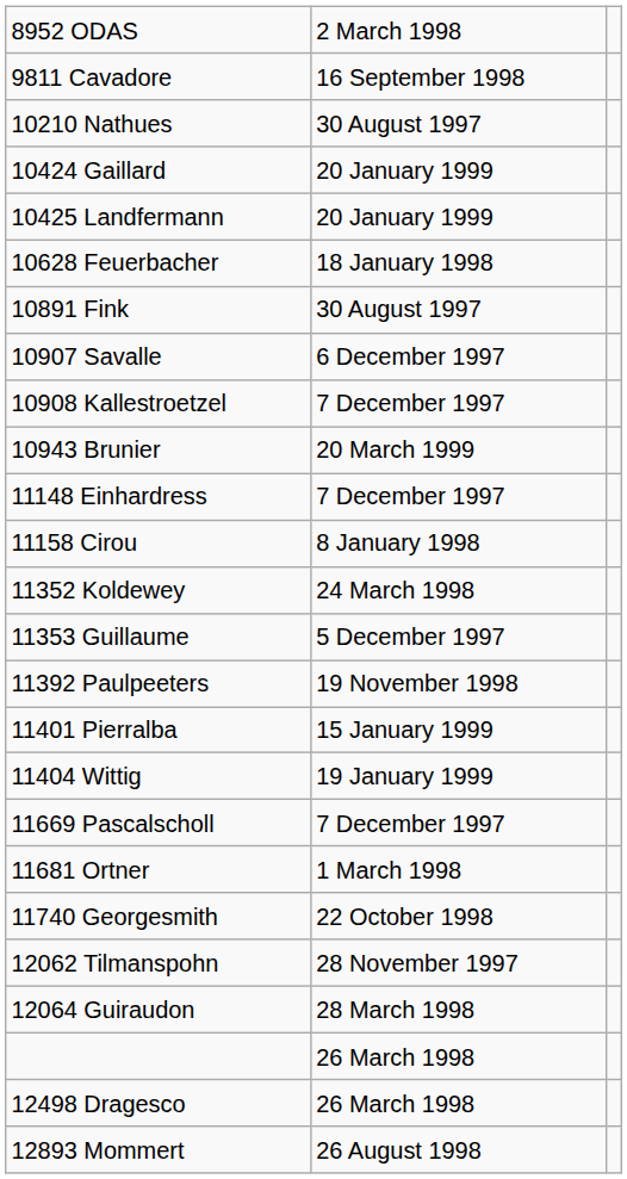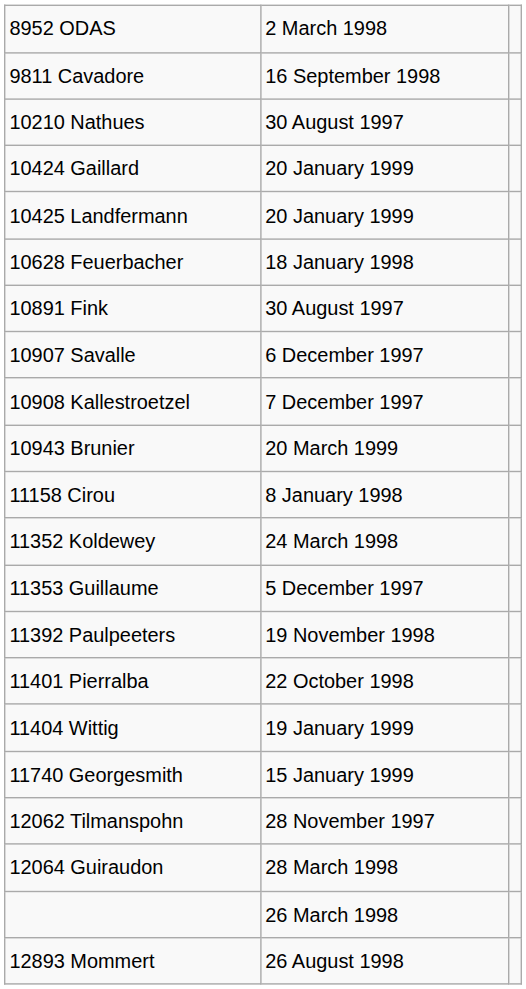 <table class="wikitable" style="font-size: 89%; float: left; width: 26em; margin-right: 1em; height: 700px">
 <tr>
 <td>8952 ODAS</td>
 <td>2 March 1998</td>
 <td></td>
 </tr>
 <tr>
 <td>9811 Cavadore</td>
 <td>16 September 1998</td>
 <td></td>
 </tr>
 <tr>
 <td>10210 Nathues</td>
 <td>30 August 1997</td>
 <td></td>
 </tr>
 <tr>
 <td>10424 Gaillard</td>
 <td>20 January 1999</td>
 <td></td>
 </tr>
 <tr>
 <td>10425 Landfermann</td>
 <td>20 January 1999</td>
 <td></td>
 </tr>
 <tr>
 <td>10628 Feuerbacher</td>
 <td>18 January 1998</td>
 <td></td>
 </tr>
 <tr>
 <td>10891 Fink</td>
 <td>30 August 1997</td>
 <td></td>
 </tr>
 <tr>
 <td>10907 Savalle</td>
 <td>6 December 1997</td>
 <td></td>
 </tr>
 <tr>
 <td>10908 Kallestroetzel</td>
 <td>7 December 1997</td>
 <td></td>
 </tr>
 <tr>
 <td>10943 Brunier</td>
 <td>20 March 1999</td>
 <td></td>
 </tr>
 <tr>
-<td>11148 Einhardress</td>
-<td>7 December 1997</td>
-<td></td>
-</tr>
-<tr>
 <td>11158 Cirou</td>
 <td>8 January 1998</td>
 <td></td>
 </tr>
 <tr>
 <td>11352 Koldewey</td>
 <td>24 March 1998</td>
 <td></td>
 </tr>
 <tr>
 <td>11353 Guillaume</td>
 <td>5 December 1997</td>
 <td></td>
 </tr>
 <tr>
 <td>11392 Paulpeeters</td>
 <td>19 November 1998</td>
 <td></td>
 </tr>
 <tr>
 <td>11401 Pierralba</td>
-<td>15 January 1999</td>
+<td>22 October 1998</td>
 <td></td>
 </tr>
 <tr>
 <td>11404 Wittig</td>
 <td>19 January 1999</td>
 <td></td>
 </tr>
 <tr>
-<td>11669 Pascalscholl</td>
-<td>7 December 1997</td>
-<td></td>
-</tr>
-<tr>
-<td>11681 Ortner</td>
-<td>1 March 1998</td>
-<td></td>
-</tr>
-<tr>
 <td>11740 Georgesmith</td>
-<td>22 October 1998</td>
+<td>15 January 1999</td>
 <td></td>
 </tr>
 <tr>
 <td>12062 Tilmanspohn</td>
 <td>28 November 1997</td>
 <td></td>
 </tr>
 <tr>
 <td>12064 Guiraudon</td>
 <td>28 March 1998</td>
 <td></td>
 </tr>
 <tr>
 <td></td>
 <td>26 March 1998</td>
 <td></td>
 </tr>
 <tr>
-<td>12498 Dragesco</td>
-<td>26 March 1998</td>
-<td></td>
-</tr>
-<tr>
 <td>12893 Mommert</td>
 <td>26 August 1998</td>
 <td></td>
 </tr>
 </table>
